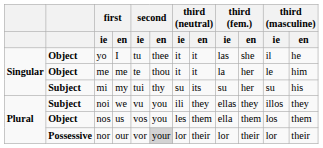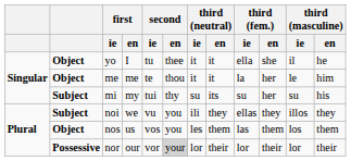 <table class="wikitable">
 <tr>
 <th></th>
 <th></th>
 <th colspan="2">first</th>
 <th colspan="2">second</th>
 <th colspan="2">third<br>(neutral)</th>
 <th colspan="2">third<br>(fem.)</th>
 <th colspan="2">third<br>(masculine)</th>
 </tr>
 <tr>
 <th></th>
 <th></th>
 <th>ie</th>
 <th>en</th>
 <th>ie</th>
 <th>en</th>
 <th>ie</th>
 <th>en</th>
 <th>ie</th>
 <th>en</th>
 <th>ie</th>
 <th>en</th>
 </tr>
 <tr>
 <td rowspan="3"><strong>Singular</strong></td>
 <td><strong>Object</strong></td>
 <td>yo</td>
 <td>I</td>
 <td>tu</td>
 <td>thee</td>
 <td>it</td>
 <td>it</td>
-<td>las</td>
+<td>ella</td>
 <td>she</td>
 <td>il</td>
 <td>he</td>
 </tr>
 <tr>
 <td><strong>Object</strong></td>
 <td>me</td>
 <td>me</td>
 <td>te</td>
 <td>thou</td>
 <td>it</td>
 <td>it</td>
 <td>la</td>
 <td>her</td>
 <td>le</td>
 <td>him</td>
 </tr>
 <tr>
 <td><strong>Subject</strong></td>
 <td>mi</td>
 <td>my</td>
 <td>tui</td>
 <td>thy</td>
 <td>su</td>
 <td>its</td>
 <td>su</td>
 <td>her</td>
 <td>su</td>
 <td>his</td>
 </tr>
 <tr>
 <td rowspan="3"><strong>Plural</strong></td>
 <td><strong>Subject</strong></td>
 <td>noi</td>
 <td>we</td>
 <td>vu</td>
 <td>you</td>
 <td>ili</td>
 <td>they</td>
 <td>ellas</td>
 <td>they</td>
 <td>illos</td>
 <td>they</td>
 </tr>
 <tr>
 <td><strong>Object</strong></td>
 <td>nos</td>
 <td>us</td>
 <td>vos</td>
 <td>you</td>
 <td>les</td>
 <td>them</td>
-<td>ella</td>
+<td>las</td>
 <td>them</td>
 <td>los</td>
 <td>them</td>
 </tr>
 <tr>
 <td><strong>Possessive</strong></td>
 <td>nor</td>
 <td>our</td>
 <td>vor</td>
 <td style="background: lightgrey;">your</td>
 <td>lor</td>
 <td>their</td>
 <td>lor</td>
 <td>their</td>
 <td>lor</td>
 <td>their</td>
 </tr>
 </table>
